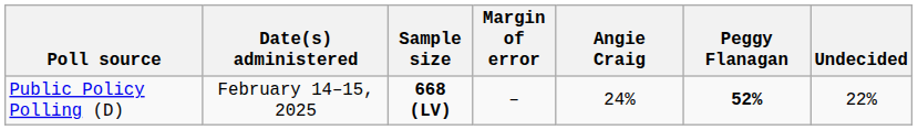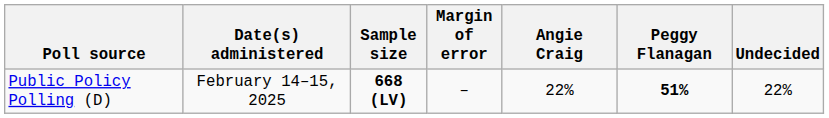 <table class="wikitable" style="font-size:90%;text-align:center;">
 <tr valign=bottom>
 <th>Poll source</th>
 <th>Date(s)<br>administered</th>
 <th>Sample<br>size</th>
 <th>Margin<br>of error</th>
 <th style="width:80px;">Angie<br>Craig</th>
 <th style="width:80px;">Peggy<br>Flanagan</th>
 <th>Undecided</th>
 </tr>
 <tr>
 <td style="text-align:left;"><a href='#'>Public Policy Polling</a> (D)</td>
 <td>February 14–15, 2025</td>
 <td><strong>668 (LV)</strong></td>
 <td>–</td>
-<td>24%</td>
-<td><strong>52%</strong></td>
+<td>22%</td>
+<td><strong>51%</strong></td>
 <td>22%</td>
 </tr>
 </table>
